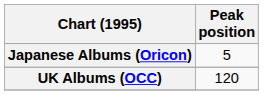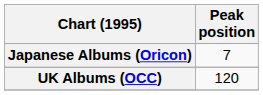 <table class="wikitable sortable plainrowheaders">
 <tr>
 <th>Chart (1995)</th>
 <th>Peak<br>position</th>
 </tr>
 <tr>
 </tr>
 <tr>
 </tr>
 <tr>
 </tr>
 <tr>
 <th scope="row">Japanese Albums (<a href='#'>Oricon</a>)</th>
-<td align="center">5</td>
+<td align="center">7</td>
 </tr>
 <tr>
 </tr>
 <tr>
 </tr>
 <tr>
 </tr>
 <tr>
 <th scope="row">UK Albums (<a href='#'>OCC</a>)</th>
 <td align="center">120</td>
 </tr>
 <tr>
 </tr>
 </table>
